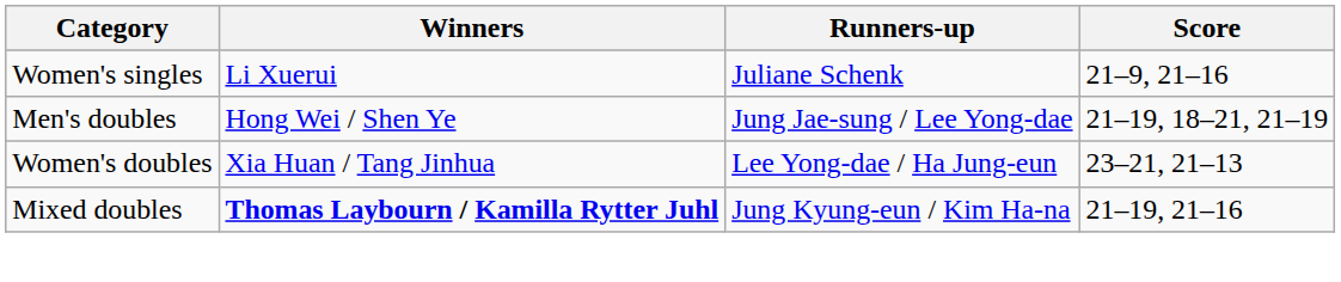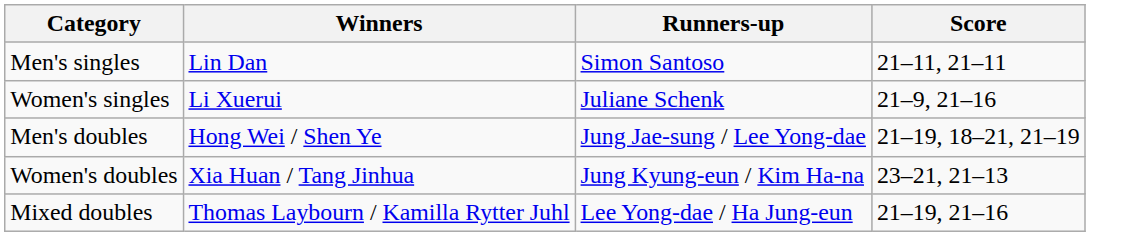 <table class=wikitable style="white-space:nowrap;">
 <tr>
 <th>Category</th>
 <th>Winners</th>
 <th>Runners-up</th>
 <th>Score</th>
+</tr>
+<tr>
+<td>Men's singles</td>
+<td> <a href='#'>Lin Dan</a></td>
+<td> <a href='#'>Simon Santoso</a></td>
+<td>21–11, 21–11</td>
 </tr>
 <tr>
 <td>Women's singles</td>
 <td> <a href='#'>Li Xuerui</a></td>
 <td> <a href='#'>Juliane Schenk</a></td>
 <td>21–9, 21–16</td>
 </tr>
 <tr>
 <td>Men's doubles</td>
 <td> <a href='#'>Hong Wei</a> / <a href='#'>Shen Ye</a></td>
 <td> <a href='#'>Jung Jae-sung</a> / <a href='#'>Lee Yong-dae</a></td>
 <td>21–19, 18–21, 21–19</td>
 </tr>
 <tr>
 <td>Women's doubles</td>
 <td> <a href='#'>Xia Huan</a> / <a href='#'>Tang Jinhua</a></td>
-<td> <a href='#'>Lee Yong-dae</a> / <a href='#'>Ha Jung-eun</a></td>
+<td> <a href='#'>Jung Kyung-eun</a> / <a href='#'>Kim Ha-na</a></td>
 <td>23–21, 21–13</td>
 </tr>
 <tr>
 <td>Mixed doubles</td>
-<td><strong> <a href='#'>Thomas Laybourn</a> / <a href='#'>Kamilla Rytter Juhl</a></strong></td>
-<td> <a href='#'>Jung Kyung-eun</a> / <a href='#'>Kim Ha-na</a></td>
+<td> <a href='#'>Thomas Laybourn</a> / <a href='#'>Kamilla Rytter Juhl</a></td>
+<td> <a href='#'>Lee Yong-dae</a> / <a href='#'>Ha Jung-eun</a></td>
 <td>21–19, 21–16</td>
 </tr>
 </table>
